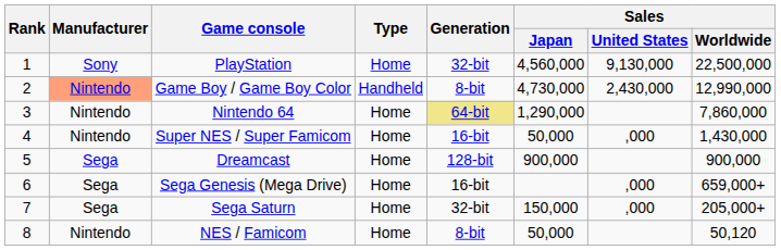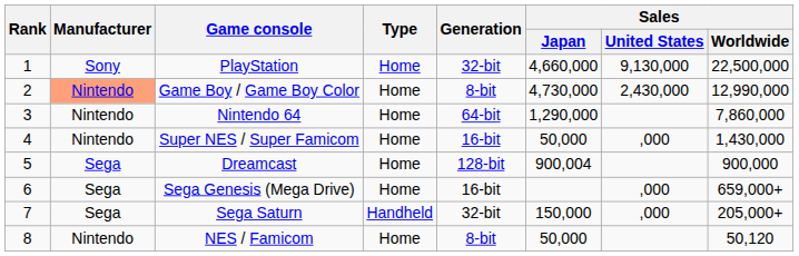 <table class="wikitable sortable" style="text-align:center">
 <tr>
 <th rowspan="2">Rank</th>
 <th rowspan="2">Manufacturer</th>
 <th rowspan="2"><a href='#'>Game console</a></th>
 <th rowspan="2">Type</th>
 <th rowspan="2">Generation</th>
 <th colspan="3">Sales</th>
 </tr>
 <tr>
 <th data-sort-type="number"><a href='#'>Japan</a></th>
 <th data-sort-type="number"><a href='#'>United States</a></th>
 <th data-sort-type="number">Worldwide</th>
 </tr>
 <tr>
 <td>1</td>
 <td><a href='#'>Sony</a></td>
 <td><a href='#'>PlayStation</a></td>
 <td><a href='#'>Home</a></td>
 <td><a href='#'>32-bit</a></td>
-<td>4,560,000</td>
+<td>4,660,000</td>
 <td>9,130,000</td>
 <td>22,500,000</td>
 </tr>
 <tr>
 <td>2</td>
 <td style="background: lightsalmon;"><a href='#'>Nintendo</a></td>
 <td><a href='#'>Game Boy</a> / <a href='#'>Game Boy Color</a></td>
-<td><a href='#'>Handheld</a></td>
+<td>Home</td>
 <td><a href='#'>8-bit</a></td>
 <td>4,730,000</td>
 <td>2,430,000</td>
 <td>12,990,000</td>
 </tr>
 <tr>
 <td>3</td>
 <td>Nintendo</td>
 <td><a href='#'>Nintendo 64</a></td>
 <td>Home</td>
-<td style="background: khaki;"><a href='#'>64-bit</a></td>
+<td><a href='#'>64-bit</a></td>
 <td>1,290,000</td>
 <td></td>
 <td>7,860,000</td>
 </tr>
 <tr>
 <td>4</td>
 <td>Nintendo</td>
 <td><a href='#'>Super NES</a> / <a href='#'>Super Famicom</a></td>
 <td>Home</td>
 <td><a href='#'>16-bit</a></td>
 <td>50,000</td>
 <td>,000</td>
 <td>1,430,000</td>
 </tr>
 <tr>
 <td>5</td>
 <td><a href='#'>Sega</a></td>
 <td><a href='#'>Dreamcast</a></td>
 <td>Home</td>
 <td><a href='#'>128-bit</a></td>
-<td>900,000</td>
+<td>900,004</td>
 <td></td>
 <td>900,000</td>
 </tr>
 <tr>
 <td>6</td>
 <td>Sega</td>
 <td><a href='#'>Sega Genesis</a> (Mega Drive)</td>
 <td>Home</td>
 <td>16-bit</td>
 <td></td>
 <td>,000</td>
 <td>659,000+</td>
 </tr>
 <tr>
 <td>7</td>
 <td>Sega</td>
 <td><a href='#'>Sega Saturn</a></td>
-<td>Home</td>
+<td><a href='#'>Handheld</a></td>
 <td>32-bit</td>
 <td>150,000</td>
 <td>,000</td>
 <td>205,000+</td>
 </tr>
 <tr>
 <td>8</td>
 <td>Nintendo</td>
 <td><a href='#'>NES</a> / <a href='#'>Famicom</a></td>
 <td>Home</td>
 <td><a href='#'>8-bit</a></td>
 <td>50,000</td>
 <td></td>
 <td>50,120</td>
 </tr>
 </table>
